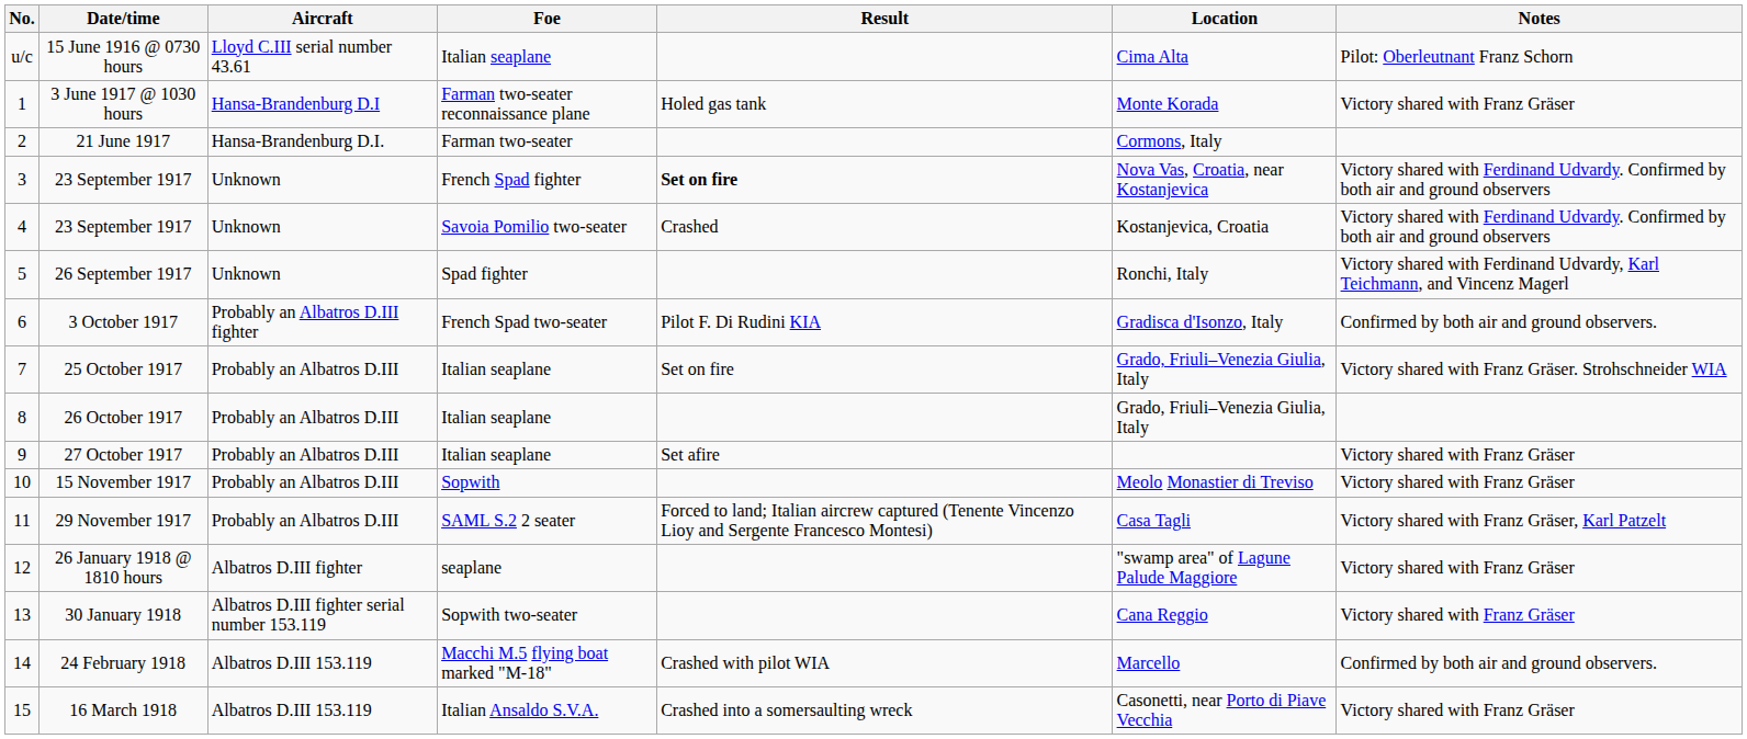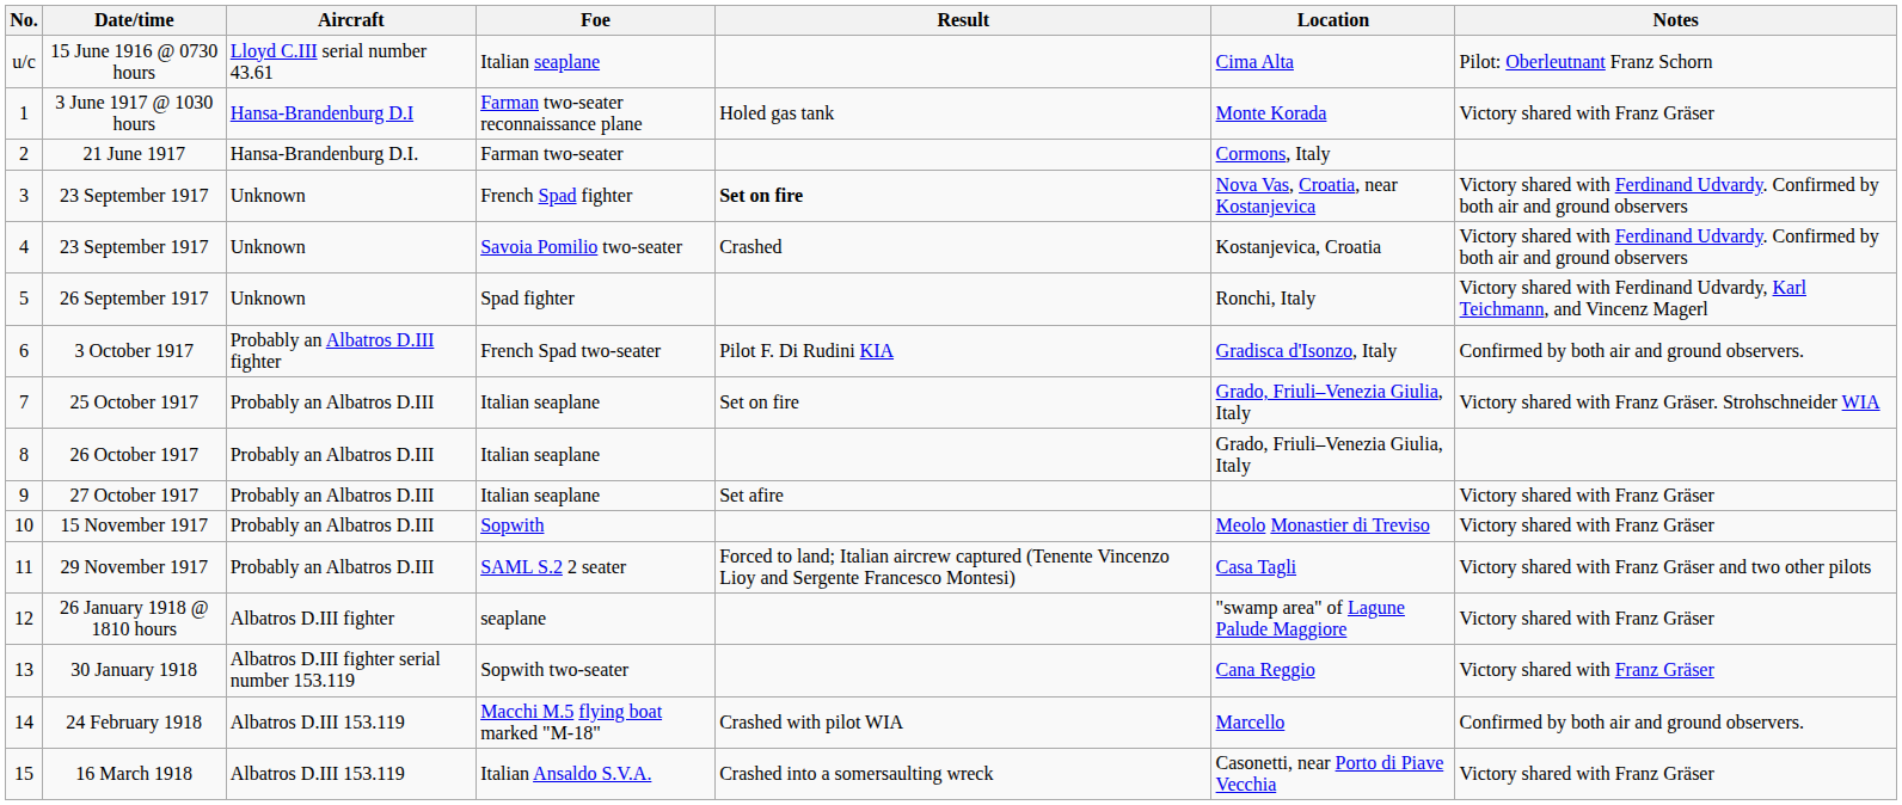 <table class="wikitable" border="1" style="margin: 1em auto 1em auto">
 <tr>
 <th>No.</th>
 <th>Date/time</th>
 <th>Aircraft</th>
 <th>Foe</th>
 <th>Result</th>
 <th>Location</th>
 <th>Notes</th>
 </tr>
 <tr>
 <td align="center">u/c</td>
 <td align="center">15 June 1916 @ 0730 hours</td>
 <td><a href='#'>Lloyd C.III</a> serial number 43.61</td>
 <td>Italian <a href='#'>seaplane</a></td>
 <td></td>
 <td><a href='#'>Cima Alta</a></td>
 <td>Pilot: <a href='#'>Oberleutnant</a> Franz Schorn</td>
 </tr>
 <tr>
 <td align="center">1</td>
 <td align="center">3 June 1917 @ 1030 hours</td>
 <td><a href='#'>Hansa-Brandenburg D.I</a></td>
 <td><a href='#'>Farman</a> two-seater reconnaissance plane</td>
 <td>Holed gas tank</td>
 <td><a href='#'>Monte Korada</a></td>
 <td>Victory shared with Franz Gräser</td>
 </tr>
 <tr>
 <td align="center">2</td>
 <td align="center">21 June 1917</td>
 <td>Hansa-Brandenburg D.I.</td>
 <td>Farman two-seater</td>
 <td></td>
 <td><a href='#'>Cormons</a>, Italy</td>
 <td></td>
 </tr>
 <tr>
 <td align="center">3</td>
 <td align="center">23 September 1917</td>
 <td>Unknown</td>
 <td>French <a href='#'>Spad</a> fighter</td>
 <td><strong>Set on fire</strong></td>
 <td><a href='#'>Nova Vas</a>, <a href='#'>Croatia</a>, near <a href='#'>Kostanjevica</a></td>
 <td>Victory shared with <a href='#'>Ferdinand Udvardy</a>. Confirmed by both air and ground observers</td>
 </tr>
 <tr>
 <td align="center">4</td>
 <td align="center">23 September 1917</td>
 <td>Unknown</td>
 <td><a href='#'>Savoia Pomilio</a> two-seater</td>
 <td>Crashed</td>
 <td>Kostanjevica, Croatia</td>
 <td>Victory shared with <a href='#'>Ferdinand Udvardy</a>. Confirmed by both air and ground observers</td>
 </tr>
 <tr>
 <td align="center">5</td>
 <td align="center">26 September 1917</td>
 <td>Unknown</td>
 <td>Spad fighter</td>
 <td></td>
 <td>Ronchi, Italy</td>
 <td>Victory shared with Ferdinand Udvardy, <a href='#'>Karl Teichmann</a>, and Vincenz Magerl</td>
 </tr>
 <tr>
 <td align="center">6</td>
 <td align="center">3 October 1917</td>
 <td>Probably an <a href='#'>Albatros D.III</a> fighter</td>
 <td>French Spad two-seater</td>
 <td>Pilot F. Di Rudini <a href='#'>KIA</a></td>
 <td><a href='#'>Gradisca d'Isonzo</a>, Italy</td>
 <td>Confirmed by both air and ground observers.</td>
 </tr>
 <tr>
 <td align="center">7</td>
 <td align="center">25 October 1917</td>
 <td>Probably an Albatros D.III</td>
 <td>Italian seaplane</td>
 <td>Set on fire</td>
 <td><a href='#'>Grado, Friuli–Venezia Giulia</a>, Italy</td>
 <td>Victory shared with Franz Gräser. Strohschneider <a href='#'>WIA</a></td>
 </tr>
 <tr>
 <td align="center">8</td>
 <td align="center">26 October 1917</td>
 <td>Probably an Albatros D.III</td>
 <td>Italian seaplane</td>
 <td></td>
 <td>Grado, Friuli–Venezia Giulia, Italy</td>
 <td></td>
 </tr>
 <tr>
 <td align="center">9</td>
 <td align="center">27 October 1917</td>
 <td>Probably an Albatros D.III</td>
 <td>Italian seaplane</td>
 <td>Set afire</td>
 <td></td>
 <td>Victory shared with Franz Gräser</td>
 </tr>
 <tr>
 <td align="center">10</td>
 <td align="center">15 November 1917</td>
 <td>Probably an Albatros D.III</td>
 <td><a href='#'>Sopwith</a></td>
 <td></td>
 <td><a href='#'>Meolo</a> <a href='#'>Monastier di Treviso</a></td>
 <td>Victory shared with Franz Gräser</td>
 </tr>
 <tr>
 <td align="center">11</td>
 <td align="center">29 November 1917</td>
 <td>Probably an Albatros D.III</td>
 <td><a href='#'>SAML S.2</a> 2 seater</td>
 <td>Forced to land; Italian aircrew captured (Tenente Vincenzo Lioy and Sergente Francesco Montesi)</td>
 <td><a href='#'>Casa Tagli</a></td>
-<td>Victory shared with Franz Gräser, <a href='#'>Karl Patzelt</a></td>
+<td>Victory shared with Franz Gräser and two other pilots</td>
 </tr>
 <tr>
 <td align="center">12</td>
 <td align="center">26 January 1918 @ 1810 hours</td>
 <td>Albatros D.III fighter</td>
 <td>seaplane</td>
 <td></td>
 <td>"swamp area" of <a href='#'>Lagune Palude Maggiore</a></td>
 <td>Victory shared with Franz Gräser</td>
 </tr>
 <tr>
 <td align="center">13</td>
 <td align="center">30 January 1918</td>
 <td>Albatros D.III fighter serial number 153.119</td>
 <td>Sopwith two-seater</td>
 <td></td>
 <td><a href='#'>Cana Reggio</a></td>
 <td>Victory shared with <a href='#'>Franz Gräser</a></td>
 </tr>
 <tr>
 <td align="center">14</td>
 <td align="center">24 February 1918</td>
 <td>Albatros D.III 153.119</td>
 <td><a href='#'>Macchi M.5</a> <a href='#'>flying boat</a> marked "M-18"</td>
 <td>Crashed with pilot WIA</td>
 <td><a href='#'>Marcello</a></td>
 <td>Confirmed by both air and ground observers.</td>
 </tr>
 <tr>
 <td align="center">15</td>
 <td align="center">16 March 1918</td>
 <td>Albatros D.III 153.119</td>
 <td>Italian <a href='#'>Ansaldo S.V.A.</a></td>
 <td>Crashed into a somersaulting wreck</td>
 <td>Casonetti, near <a href='#'>Porto di Piave Vecchia</a></td>
 <td>Victory shared with Franz Gräser</td>
 </tr>
 <tr>
 </tr>
 </table>
